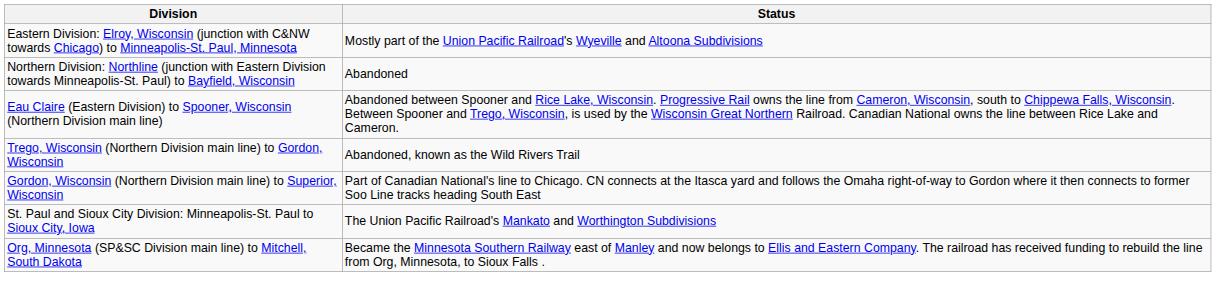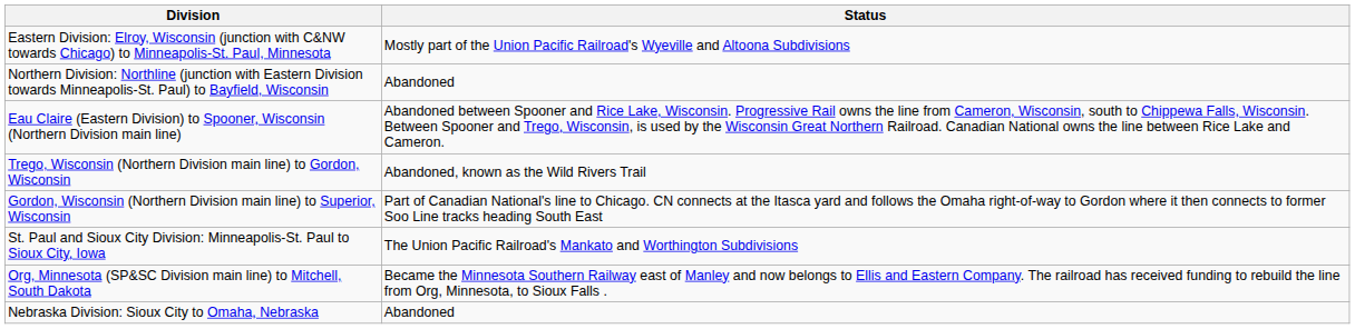 <table class="wikitable">
 <tr>
 <th>Division</th>
 <th>Status</th>
 </tr>
 <tr>
 <td>Eastern Division: <a href='#'>Elroy, Wisconsin</a> (junction with C&NW towards <a href='#'>Chicago</a>) to <a href='#'>Minneapolis-St. Paul, Minnesota</a></td>
 <td>Mostly part of the <a href='#'>Union Pacific Railroad</a>'s <a href='#'>Wyeville</a> and <a href='#'>Altoona Subdivisions</a></td>
 </tr>
 <tr>
 <td>Northern Division: <a href='#'>Northline</a> (junction with Eastern Division towards Minneapolis-St. Paul) to <a href='#'>Bayfield, Wisconsin</a></td>
 <td>Abandoned</td>
 </tr>
 <tr>
 <td><a href='#'>Eau Claire</a> (Eastern Division) to <a href='#'>Spooner, Wisconsin</a> (Northern Division main line)</td>
 <td>Abandoned between Spooner and <a href='#'>Rice Lake, Wisconsin</a>. <a href='#'>Progressive Rail</a> owns the line from <a href='#'>Cameron, Wisconsin</a>, south to <a href='#'>Chippewa Falls, Wisconsin</a>. Between Spooner and <a href='#'>Trego, Wisconsin</a>, is used by the <a href='#'>Wisconsin Great Northern</a> Railroad. Canadian National owns the line between Rice Lake and Cameron.</td>
 </tr>
 <tr>
 <td><a href='#'>Trego, Wisconsin</a> (Northern Division main line) to <a href='#'>Gordon, Wisconsin</a></td>
 <td>Abandoned, known as the Wild Rivers Trail</td>
 </tr>
 <tr>
 <td><a href='#'>Gordon, Wisconsin</a> (Northern Division main line) to <a href='#'>Superior, Wisconsin</a></td>
 <td>Part of Canadian National's line to Chicago. CN connects at the Itasca yard and follows the Omaha right-of-way to Gordon where it then connects to former Soo Line tracks heading South East</td>
 </tr>
 <tr>
 <td>St. Paul and Sioux City Division: Minneapolis-St. Paul to <a href='#'>Sioux City, Iowa</a></td>
 <td>The Union Pacific Railroad's <a href='#'>Mankato</a> and <a href='#'>Worthington Subdivisions</a></td>
 </tr>
 <tr>
 <td><a href='#'>Org, Minnesota</a> (SP&SC Division main line) to <a href='#'>Mitchell, South Dakota</a></td>
 <td>Became the <a href='#'>Minnesota Southern Railway</a> east of <a href='#'>Manley</a> and now belongs to <a href='#'>Ellis and Eastern Company</a>. The railroad has received funding to rebuild the line from Org, Minnesota, to Sioux Falls .</td>
 </tr>
+<tr>
+<td>Nebraska Division: Sioux City to <a href='#'>Omaha, Nebraska</a></td>
+<td>Abandoned</td>
+</tr>
 </table>
